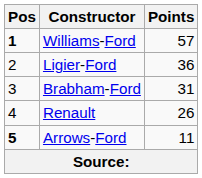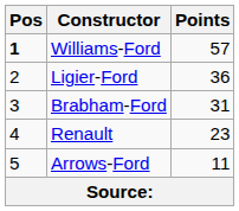 <table class="wikitable" style="font-size: 95%;">
 <tr>
 <th>Pos</th>
 <th>Constructor</th>
 <th>Points</th>
 </tr>
 <tr>
 <td><strong>1</strong></td>
 <td> <a href='#'>Williams</a>-<a href='#'>Ford</a></td>
 <td align="right">57</td>
 </tr>
 <tr>
 <td>2</td>
 <td> <a href='#'>Ligier</a>-<a href='#'>Ford</a></td>
 <td align="right">36</td>
 </tr>
 <tr>
 <td>3</td>
 <td> <a href='#'>Brabham</a>-<a href='#'>Ford</a></td>
 <td align="right">31</td>
 </tr>
 <tr>
 <td>4</td>
 <td> <a href='#'>Renault</a></td>
-<td align="right">26</td>
+<td align="right">23</td>
 </tr>
 <tr>
-<td><strong>5</strong></td>
+<td>5</td>
 <td> <a href='#'>Arrows</a>-<a href='#'>Ford</a></td>
 <td align="right">11</td>
 </tr>
 <tr>
 <th colspan=4>Source:</th>
 </tr>
 </table>
